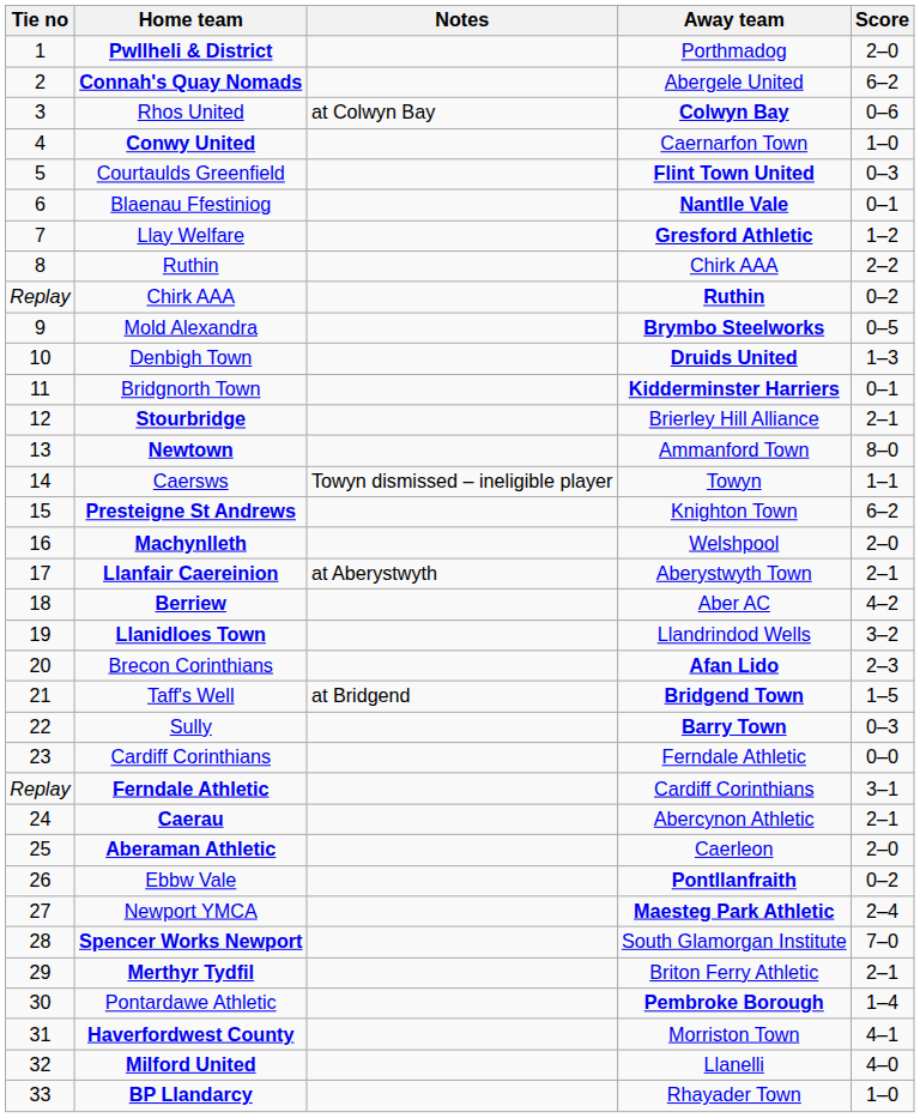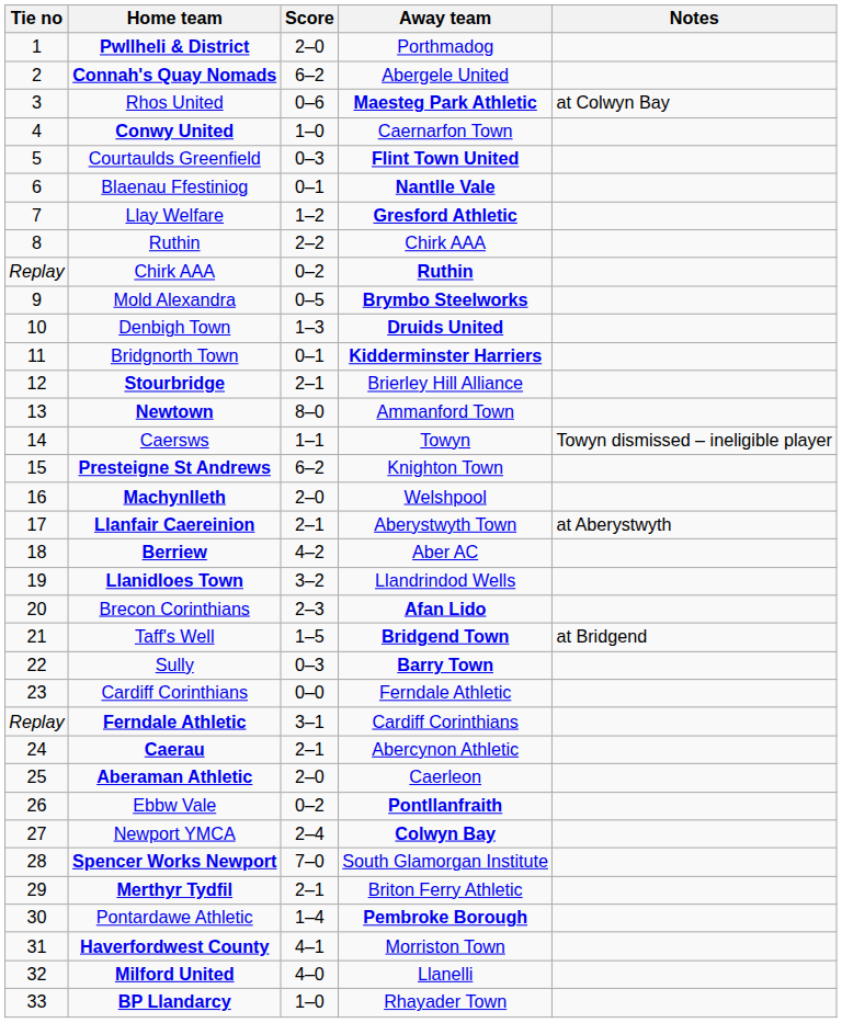 <table class="wikitable" style="text-align: center">
 <tr>
 <th>Tie no</th>
 <th>Home team</th>
+<th>Score</th>
+<th>Away team</th>
 <th>Notes</th>
-<th>Away team</th>
-<th>Score</th>
 </tr>
 <tr>
 <td>1</td>
 <td><strong><a href='#'>Pwllheli & District</a></strong></td>
+<td>2–0</td>
+<td><a href='#'>Porthmadog</a></td>
 <td></td>
-<td><a href='#'>Porthmadog</a></td>
-<td>2–0</td>
 </tr>
 <tr>
 <td>2</td>
 <td><strong><a href='#'>Connah's Quay Nomads</a></strong></td>
+<td>6–2</td>
+<td><a href='#'>Abergele United</a></td>
 <td></td>
-<td><a href='#'>Abergele United</a></td>
-<td>6–2</td>
 </tr>
 <tr>
 <td>3</td>
 <td><a href='#'>Rhos United</a></td>
+<td>0–6</td>
+<td><strong><a href='#'>Maesteg Park Athletic</a></strong></td>
 <td align="left">at Colwyn Bay</td>
-<td><strong><a href='#'>Colwyn Bay</a></strong></td>
-<td>0–6</td>
 </tr>
 <tr>
 <td>4</td>
 <td><strong><a href='#'>Conwy United</a></strong></td>
+<td>1–0</td>
+<td><a href='#'>Caernarfon Town</a></td>
 <td></td>
-<td><a href='#'>Caernarfon Town</a></td>
-<td>1–0</td>
 </tr>
 <tr>
 <td>5</td>
 <td><a href='#'>Courtaulds Greenfield</a></td>
+<td>0–3</td>
+<td><strong><a href='#'>Flint Town United</a></strong></td>
 <td></td>
-<td><strong><a href='#'>Flint Town United</a></strong></td>
-<td>0–3</td>
 </tr>
 <tr>
 <td>6</td>
 <td><a href='#'>Blaenau Ffestiniog</a></td>
+<td>0–1</td>
+<td><strong><a href='#'>Nantlle Vale</a></strong></td>
 <td></td>
-<td><strong><a href='#'>Nantlle Vale</a></strong></td>
-<td>0–1</td>
 </tr>
 <tr>
 <td>7</td>
 <td><a href='#'>Llay Welfare</a></td>
+<td>1–2</td>
+<td><strong><a href='#'>Gresford Athletic</a></strong></td>
 <td></td>
-<td><strong><a href='#'>Gresford Athletic</a></strong></td>
-<td>1–2</td>
 </tr>
 <tr>
 <td>8</td>
 <td><a href='#'>Ruthin</a></td>
+<td>2–2</td>
+<td><a href='#'>Chirk AAA</a></td>
 <td></td>
-<td><a href='#'>Chirk AAA</a></td>
-<td>2–2</td>
 </tr>
 <tr>
 <td><em>Replay</em></td>
 <td><a href='#'>Chirk AAA</a></td>
+<td>0–2</td>
+<td><strong><a href='#'>Ruthin</a></strong></td>
 <td></td>
-<td><strong><a href='#'>Ruthin</a></strong></td>
-<td>0–2</td>
 </tr>
 <tr>
 <td>9</td>
 <td><a href='#'>Mold Alexandra</a></td>
+<td>0–5</td>
+<td><strong><a href='#'>Brymbo Steelworks</a></strong></td>
 <td></td>
-<td><strong><a href='#'>Brymbo Steelworks</a></strong></td>
-<td>0–5</td>
 </tr>
 <tr>
 <td>10</td>
 <td><a href='#'>Denbigh Town</a></td>
+<td>1–3</td>
+<td><strong><a href='#'>Druids United</a></strong></td>
 <td></td>
-<td><strong><a href='#'>Druids United</a></strong></td>
-<td>1–3</td>
 </tr>
 <tr>
 <td>11</td>
 <td><a href='#'>Bridgnorth Town</a></td>
+<td>0–1</td>
+<td><strong><a href='#'>Kidderminster Harriers</a></strong></td>
 <td></td>
-<td><strong><a href='#'>Kidderminster Harriers</a></strong></td>
-<td>0–1</td>
 </tr>
 <tr>
 <td>12</td>
 <td><strong><a href='#'>Stourbridge</a></strong></td>
+<td>2–1</td>
+<td><a href='#'>Brierley Hill Alliance</a></td>
 <td></td>
-<td><a href='#'>Brierley Hill Alliance</a></td>
-<td>2–1</td>
 </tr>
 <tr>
 <td>13</td>
 <td><strong><a href='#'>Newtown</a></strong></td>
+<td>8–0</td>
+<td><a href='#'>Ammanford Town</a></td>
 <td></td>
-<td><a href='#'>Ammanford Town</a></td>
-<td>8–0</td>
 </tr>
 <tr>
 <td>14</td>
 <td><a href='#'>Caersws</a></td>
+<td>1–1</td>
+<td><a href='#'>Towyn</a></td>
 <td align="left">Towyn dismissed – ineligible player</td>
-<td><a href='#'>Towyn</a></td>
-<td>1–1</td>
 </tr>
 <tr>
 <td>15</td>
 <td><strong><a href='#'>Presteigne St Andrews</a></strong></td>
+<td>6–2</td>
+<td><a href='#'>Knighton Town</a></td>
 <td></td>
-<td><a href='#'>Knighton Town</a></td>
-<td>6–2</td>
 </tr>
 <tr>
 <td>16</td>
 <td><strong><a href='#'>Machynlleth</a></strong></td>
+<td>2–0</td>
+<td><a href='#'>Welshpool</a></td>
 <td></td>
-<td><a href='#'>Welshpool</a></td>
-<td>2–0</td>
 </tr>
 <tr>
 <td>17</td>
 <td><strong><a href='#'>Llanfair Caereinion</a></strong></td>
+<td>2–1</td>
+<td><a href='#'>Aberystwyth Town</a></td>
 <td align="left">at Aberystwyth</td>
-<td><a href='#'>Aberystwyth Town</a></td>
-<td>2–1</td>
 </tr>
 <tr>
 <td>18</td>
 <td><strong><a href='#'>Berriew</a></strong></td>
+<td>4–2</td>
+<td><a href='#'>Aber AC</a></td>
 <td></td>
-<td><a href='#'>Aber AC</a></td>
-<td>4–2</td>
 </tr>
 <tr>
 <td>19</td>
 <td><strong><a href='#'>Llanidloes Town</a></strong></td>
+<td>3–2</td>
+<td><a href='#'>Llandrindod Wells</a></td>
 <td></td>
-<td><a href='#'>Llandrindod Wells</a></td>
-<td>3–2</td>
 </tr>
 <tr>
 <td>20</td>
 <td><a href='#'>Brecon Corinthians</a></td>
+<td>2–3</td>
+<td><strong><a href='#'>Afan Lido</a></strong></td>
 <td></td>
-<td><strong><a href='#'>Afan Lido</a></strong></td>
-<td>2–3</td>
 </tr>
 <tr>
 <td>21</td>
 <td><a href='#'>Taff's Well</a></td>
+<td>1–5</td>
+<td><strong><a href='#'>Bridgend Town</a></strong></td>
 <td align="left">at Bridgend</td>
-<td><strong><a href='#'>Bridgend Town</a></strong></td>
-<td>1–5</td>
 </tr>
 <tr>
 <td>22</td>
 <td><a href='#'>Sully</a></td>
+<td>0–3</td>
+<td><strong><a href='#'>Barry Town</a></strong></td>
 <td></td>
-<td><strong><a href='#'>Barry Town</a></strong></td>
-<td>0–3</td>
 </tr>
 <tr>
 <td>23</td>
 <td><a href='#'>Cardiff Corinthians</a></td>
+<td>0–0</td>
+<td><a href='#'>Ferndale Athletic</a></td>
 <td></td>
-<td><a href='#'>Ferndale Athletic</a></td>
-<td>0–0</td>
 </tr>
 <tr>
 <td><em>Replay</em></td>
 <td><strong><a href='#'>Ferndale Athletic</a></strong></td>
+<td>3–1</td>
+<td><a href='#'>Cardiff Corinthians</a></td>
 <td></td>
-<td><a href='#'>Cardiff Corinthians</a></td>
-<td>3–1</td>
 </tr>
 <tr>
 <td>24</td>
 <td><strong><a href='#'>Caerau</a></strong></td>
+<td>2–1</td>
+<td><a href='#'>Abercynon Athletic</a></td>
 <td></td>
-<td><a href='#'>Abercynon Athletic</a></td>
-<td>2–1</td>
 </tr>
 <tr>
 <td>25</td>
 <td><strong><a href='#'>Aberaman Athletic</a></strong></td>
+<td>2–0</td>
+<td><a href='#'>Caerleon</a></td>
 <td></td>
-<td><a href='#'>Caerleon</a></td>
-<td>2–0</td>
 </tr>
 <tr>
 <td>26</td>
 <td><a href='#'>Ebbw Vale</a></td>
+<td>0–2</td>
+<td><strong><a href='#'>Pontllanfraith</a></strong></td>
 <td></td>
-<td><strong><a href='#'>Pontllanfraith</a></strong></td>
-<td>0–2</td>
 </tr>
 <tr>
 <td>27</td>
 <td><a href='#'>Newport YMCA</a></td>
+<td>2–4</td>
+<td><strong><a href='#'>Colwyn Bay</a></strong></td>
 <td></td>
-<td><strong><a href='#'>Maesteg Park Athletic</a></strong></td>
-<td>2–4</td>
 </tr>
 <tr>
 <td>28</td>
 <td><strong><a href='#'>Spencer Works Newport</a></strong></td>
+<td>7–0</td>
+<td><a href='#'>South Glamorgan Institute</a></td>
 <td></td>
-<td><a href='#'>South Glamorgan Institute</a></td>
-<td>7–0</td>
 </tr>
 <tr>
 <td>29</td>
 <td><strong><a href='#'>Merthyr Tydfil</a></strong></td>
+<td>2–1</td>
+<td><a href='#'>Briton Ferry Athletic</a></td>
 <td></td>
-<td><a href='#'>Briton Ferry Athletic</a></td>
-<td>2–1</td>
 </tr>
 <tr>
 <td>30</td>
 <td><a href='#'>Pontardawe Athletic</a></td>
+<td>1–4</td>
+<td><strong><a href='#'>Pembroke Borough</a></strong></td>
 <td></td>
-<td><strong><a href='#'>Pembroke Borough</a></strong></td>
-<td>1–4</td>
 </tr>
 <tr>
 <td>31</td>
 <td><strong><a href='#'>Haverfordwest County</a></strong></td>
+<td>4–1</td>
+<td><a href='#'>Morriston Town</a></td>
 <td></td>
-<td><a href='#'>Morriston Town</a></td>
-<td>4–1</td>
 </tr>
 <tr>
 <td>32</td>
 <td><strong><a href='#'>Milford United</a></strong></td>
+<td>4–0</td>
+<td><a href='#'>Llanelli</a></td>
 <td></td>
-<td><a href='#'>Llanelli</a></td>
-<td>4–0</td>
 </tr>
 <tr>
 <td>33</td>
 <td><strong><a href='#'>BP Llandarcy</a></strong></td>
+<td>1–0</td>
+<td><a href='#'>Rhayader Town</a></td>
 <td></td>
-<td><a href='#'>Rhayader Town</a></td>
-<td>1–0</td>
 </tr>
 </table>
